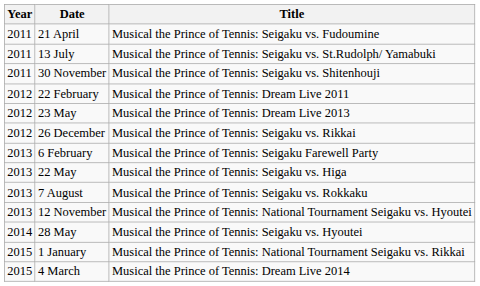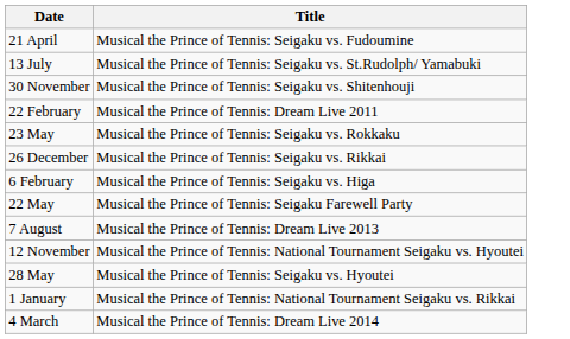 <table class="wikitable">
 <tr>
-<th>Year</th>
 <th>Date</th>
 <th>Title</th>
 </tr>
 <tr>
-<td>2011</td>
 <td>21 April</td>
 <td>Musical the Prince of Tennis: Seigaku vs. Fudoumine</td>
 </tr>
 <tr>
-<td>2011</td>
 <td>13 July</td>
 <td>Musical the Prince of Tennis: Seigaku vs. St.Rudolph/ Yamabuki</td>
 </tr>
 <tr>
-<td>2011</td>
 <td>30 November</td>
 <td>Musical the Prince of Tennis: Seigaku vs. Shitenhouji</td>
 </tr>
 <tr>
-<td>2012</td>
 <td>22 February</td>
 <td>Musical the Prince of Tennis: Dream Live 2011</td>
 </tr>
 <tr>
-<td>2012</td>
 <td>23 May</td>
-<td>Musical the Prince of Tennis: Dream Live 2013</td>
+<td>Musical the Prince of Tennis: Seigaku vs. Rokkaku</td>
 </tr>
 <tr>
-<td>2012</td>
 <td>26 December</td>
 <td>Musical the Prince of Tennis: Seigaku vs. Rikkai</td>
 </tr>
 <tr>
-<td>2013</td>
 <td>6 February</td>
+<td>Musical the Prince of Tennis: Seigaku vs. Higa</td>
+</tr>
+<tr>
+<td>22 May</td>
 <td>Musical the Prince of Tennis: Seigaku Farewell Party</td>
 </tr>
 <tr>
-<td>2013</td>
-<td>22 May</td>
-<td>Musical the Prince of Tennis: Seigaku vs. Higa</td>
+<td>7 August</td>
+<td>Musical the Prince of Tennis: Dream Live 2013</td>
 </tr>
 <tr>
-<td>2013</td>
-<td>7 August</td>
-<td>Musical the Prince of Tennis: Seigaku vs. Rokkaku</td>
-</tr>
-<tr>
-<td>2013</td>
 <td>12 November</td>
 <td>Musical the Prince of Tennis: National Tournament Seigaku vs. Hyoutei</td>
 </tr>
 <tr>
-<td>2014</td>
 <td>28 May</td>
 <td>Musical the Prince of Tennis: Seigaku vs. Hyoutei</td>
 </tr>
 <tr>
-<td>2015</td>
 <td>1 January</td>
 <td>Musical the Prince of Tennis: National Tournament Seigaku vs. Rikkai</td>
 </tr>
 <tr>
-<td>2015</td>
 <td>4 March</td>
 <td>Musical the Prince of Tennis: Dream Live 2014</td>
 </tr>
 </table>
